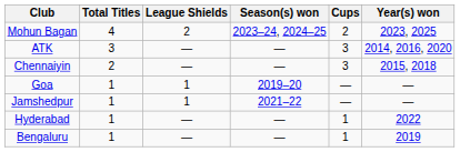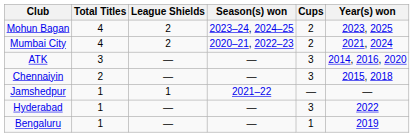 <table class="wikitable sortable" style="text-align:center; white-space:nowrap;">
 <tr>
 <th>Club</th>
 <th>Total Titles</th>
 <th>League Shields</th>
 <th>Season(s) won</th>
 <th>Cups</th>
 <th>Year(s) won</th>
 </tr>
 <tr>
 <td><a href='#'>Mohun Bagan</a></td>
 <td>4</td>
 <td>2</td>
 <td><a href='#'>2023–24</a>, <a href='#'>2024–25</a></td>
 <td>2</td>
 <td><a href='#'>2023</a>, <a href='#'>2025</a></td>
 </tr>
 <tr>
+<td><a href='#'>Mumbai City</a></td>
+<td>4</td>
+<td>2</td>
+<td><a href='#'>2020–21</a>, <a href='#'>2022–23</a></td>
+<td>2</td>
+<td><a href='#'>2021</a>, <a href='#'>2024</a></td>
+</tr>
+<tr>
 <td><a href='#'>ATK</a></td>
 <td>3</td>
 <td>—</td>
 <td>—</td>
 <td>3</td>
 <td><a href='#'>2014</a>, <a href='#'>2016</a>, <a href='#'>2020</a></td>
 </tr>
 <tr>
 <td><a href='#'>Chennaiyin</a></td>
 <td>2</td>
 <td>—</td>
 <td>—</td>
 <td>3</td>
 <td><a href='#'>2015</a>, <a href='#'>2018</a></td>
 </tr>
 <tr>
-<td><a href='#'>Goa</a></td>
-<td>1</td>
-<td>1</td>
-<td><a href='#'>2019–20</a></td>
-<td>—</td>
-<td>—</td>
-</tr>
-<tr>
 <td><a href='#'>Jamshedpur</a></td>
 <td>1</td>
 <td>1</td>
 <td><a href='#'>2021–22</a></td>
 <td>—</td>
 <td>—</td>
 </tr>
 <tr>
 <td><a href='#'>Hyderabad</a></td>
 <td>1</td>
 <td>—</td>
 <td>—</td>
-<td>1</td>
+<td>3</td>
 <td><a href='#'>2022</a></td>
 </tr>
 <tr>
 <td><a href='#'>Bengaluru</a></td>
 <td>1</td>
 <td>—</td>
 <td>—</td>
 <td>1</td>
 <td><a href='#'>2019</a></td>
 </tr>
 </table>
